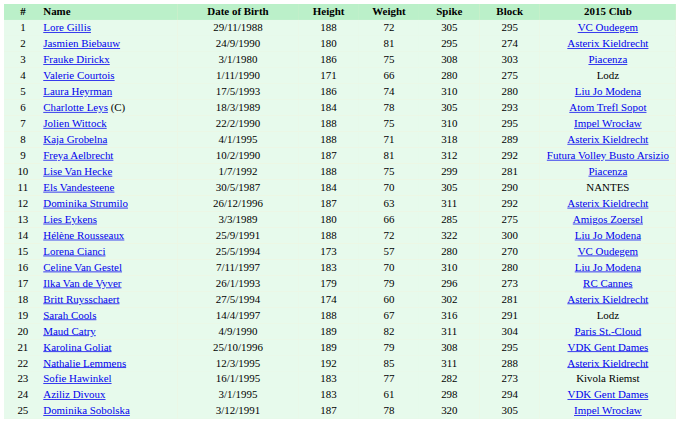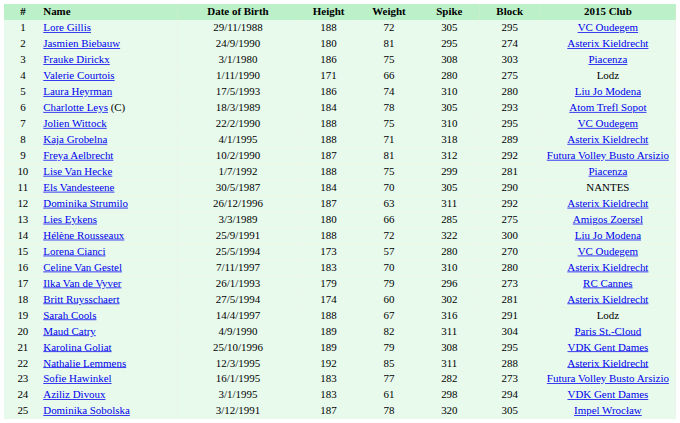 <table border=0 cellpadding=2 cellspacing=0  |- bgcolor=#FFECCE style="text-align:center; font-size:90%;" width=100%>
 <tr bgcolor=#BBF0C9>
 <th width=5%>#</th>
 <th width=18% align=left>Name</th>
 <th width=16%>Date of Birth</th>
 <th width=8%>Height</th>
 <th width=8%>Weight</th>
 <th width=8%>Spike</th>
 <th width=8%>Block</th>
 <th width=18%>2015 Club</th>
 </tr>
 <tr bgcolor=#E7FAEC>
 <td>1</td>
 <td align=left><a href='#'>Lore Gillis</a></td>
 <td>29/11/1988</td>
 <td>188</td>
 <td>72</td>
 <td>305</td>
 <td>295</td>
 <td><a href='#'>VC Oudegem</a></td>
 </tr>
 <tr bgcolor=#E7FAEC>
 <td>2</td>
 <td align=left><a href='#'>Jasmien Biebauw</a></td>
 <td>24/9/1990</td>
 <td>180</td>
 <td>81</td>
 <td>295</td>
 <td>274</td>
 <td><a href='#'>Asterix Kieldrecht</a></td>
 </tr>
 <tr bgcolor=#E7FAEC>
 <td>3</td>
 <td align=left><a href='#'>Frauke Dirickx</a></td>
 <td>3/1/1980</td>
 <td>186</td>
 <td>75</td>
 <td>308</td>
 <td>303</td>
 <td><a href='#'>Piacenza</a></td>
 </tr>
 <tr bgcolor=#E7FAEC>
 <td>4</td>
 <td align=left><a href='#'>Valerie Courtois</a></td>
 <td>1/11/1990</td>
 <td>171</td>
 <td>66</td>
 <td>280</td>
 <td>275</td>
 <td>Lodz</td>
 </tr>
 <tr bgcolor=#E7FAEC>
 <td>5</td>
 <td align=left><a href='#'>Laura Heyrman</a></td>
 <td>17/5/1993</td>
 <td>186</td>
 <td>74</td>
 <td>310</td>
 <td>280</td>
 <td><a href='#'>Liu Jo Modena</a></td>
 </tr>
 <tr bgcolor=#E7FAEC>
 <td>6</td>
 <td align=left><a href='#'>Charlotte Leys</a> (C)</td>
 <td>18/3/1989</td>
 <td>184</td>
 <td>78</td>
 <td>305</td>
 <td>293</td>
 <td><a href='#'>Atom Trefl Sopot</a></td>
 </tr>
 <tr bgcolor=#E7FAEC>
 <td>7</td>
 <td align=left><a href='#'>Jolien Wittock</a></td>
 <td>22/2/1990</td>
 <td>188</td>
 <td>75</td>
 <td>310</td>
 <td>295</td>
-<td><a href='#'>Impel Wrocław</a></td>
+<td><a href='#'>VC Oudegem</a></td>
 </tr>
 <tr bgcolor=#E7FAEC>
 <td>8</td>
 <td align=left><a href='#'>Kaja Grobelna</a></td>
 <td>4/1/1995</td>
 <td>188</td>
 <td>71</td>
 <td>318</td>
 <td>289</td>
 <td><a href='#'>Asterix Kieldrecht</a></td>
 </tr>
 <tr bgcolor=#E7FAEC>
 <td>9</td>
 <td align=left><a href='#'>Freya Aelbrecht</a></td>
 <td>10/2/1990</td>
 <td>187</td>
 <td>81</td>
 <td>312</td>
 <td>292</td>
 <td><a href='#'>Futura Volley Busto Arsizio</a></td>
 </tr>
 <tr bgcolor=#E7FAEC>
 <td>10</td>
 <td align=left><a href='#'>Lise Van Hecke</a></td>
 <td>1/7/1992</td>
 <td>188</td>
 <td>75</td>
 <td>299</td>
 <td>281</td>
 <td><a href='#'>Piacenza</a></td>
 </tr>
 <tr bgcolor=#E7FAEC>
 <td>11</td>
 <td align=left><a href='#'>Els Vandesteene</a></td>
 <td>30/5/1987</td>
 <td>184</td>
 <td>70</td>
 <td>305</td>
 <td>290</td>
 <td>NANTES</td>
 </tr>
 <tr bgcolor=#E7FAEC>
 <td>12</td>
 <td align=left><a href='#'>Dominika Strumilo</a></td>
 <td>26/12/1996</td>
 <td>187</td>
 <td>63</td>
 <td>311</td>
 <td>292</td>
 <td><a href='#'>Asterix Kieldrecht</a></td>
 </tr>
 <tr bgcolor=#E7FAEC>
 <td>13</td>
 <td align=left><a href='#'>Lies Eykens</a></td>
 <td>3/3/1989</td>
 <td>180</td>
 <td>66</td>
 <td>285</td>
 <td>275</td>
 <td><a href='#'>Amigos Zoersel</a></td>
 </tr>
 <tr bgcolor=#E7FAEC>
 <td>14</td>
 <td align=left><a href='#'>Hélène Rousseaux</a></td>
 <td>25/9/1991</td>
 <td>188</td>
 <td>72</td>
 <td>322</td>
 <td>300</td>
 <td><a href='#'>Liu Jo Modena</a></td>
 </tr>
 <tr bgcolor=#E7FAEC>
 <td>15</td>
 <td align=left><a href='#'>Lorena Cianci</a></td>
 <td>25/5/1994</td>
 <td>173</td>
 <td>57</td>
 <td>280</td>
 <td>270</td>
 <td><a href='#'>VC Oudegem</a></td>
 </tr>
 <tr bgcolor=#E7FAEC>
 <td>16</td>
 <td align=left><a href='#'>Celine Van Gestel</a></td>
 <td>7/11/1997</td>
 <td>183</td>
 <td>70</td>
 <td>310</td>
 <td>280</td>
-<td><a href='#'>Liu Jo Modena</a></td>
+<td><a href='#'>Asterix Kieldrecht</a></td>
 </tr>
 <tr bgcolor=#E7FAEC>
 <td>17</td>
 <td align=left><a href='#'>Ilka Van de Vyver</a></td>
 <td>26/1/1993</td>
 <td>179</td>
 <td>79</td>
 <td>296</td>
 <td>273</td>
 <td><a href='#'>RC Cannes</a></td>
 </tr>
 <tr bgcolor=#E7FAEC>
 <td>18</td>
 <td align=left><a href='#'>Britt Ruysschaert</a></td>
 <td>27/5/1994</td>
 <td>174</td>
 <td>60</td>
 <td>302</td>
 <td>281</td>
 <td><a href='#'>Asterix Kieldrecht</a></td>
 </tr>
 <tr bgcolor=#E7FAEC>
 <td>19</td>
 <td align=left><a href='#'>Sarah Cools</a></td>
 <td>14/4/1997</td>
 <td>188</td>
 <td>67</td>
 <td>316</td>
 <td>291</td>
 <td>Lodz</td>
 </tr>
 <tr bgcolor=#E7FAEC>
 <td>20</td>
 <td align=left><a href='#'>Maud Catry</a></td>
 <td>4/9/1990</td>
 <td>189</td>
 <td>82</td>
 <td>311</td>
 <td>304</td>
 <td><a href='#'>Paris St.-Cloud</a></td>
 </tr>
 <tr bgcolor=#E7FAEC>
 <td>21</td>
 <td align=left><a href='#'>Karolina Goliat</a></td>
 <td>25/10/1996</td>
 <td>189</td>
 <td>79</td>
 <td>308</td>
 <td>295</td>
 <td><a href='#'>VDK Gent Dames</a></td>
 </tr>
 <tr bgcolor=#E7FAEC>
 <td>22</td>
 <td align=left><a href='#'>Nathalie Lemmens</a></td>
 <td>12/3/1995</td>
 <td>192</td>
 <td>85</td>
 <td>311</td>
 <td>288</td>
 <td><a href='#'>Asterix Kieldrecht</a></td>
 </tr>
 <tr bgcolor=#E7FAEC>
 <td>23</td>
 <td align=left><a href='#'>Sofie Hawinkel</a></td>
 <td>16/1/1995</td>
 <td>183</td>
 <td>77</td>
 <td>282</td>
 <td>273</td>
-<td>Kivola Riemst</td>
+<td><a href='#'>Futura Volley Busto Arsizio</a></td>
 </tr>
 <tr bgcolor=#E7FAEC>
 <td>24</td>
 <td align=left><a href='#'>Aziliz Divoux</a></td>
 <td>3/1/1995</td>
 <td>183</td>
 <td>61</td>
 <td>298</td>
 <td>294</td>
 <td><a href='#'>VDK Gent Dames</a></td>
 </tr>
 <tr bgcolor=#E7FAEC>
 <td>25</td>
 <td align=left><a href='#'>Dominika Sobolska</a></td>
 <td>3/12/1991</td>
 <td>187</td>
 <td>78</td>
 <td>320</td>
 <td>305</td>
 <td><a href='#'>Impel Wrocław</a></td>
 </tr>
 <tr bgcolor=#E7FAEC>
 </tr>
 </table>
